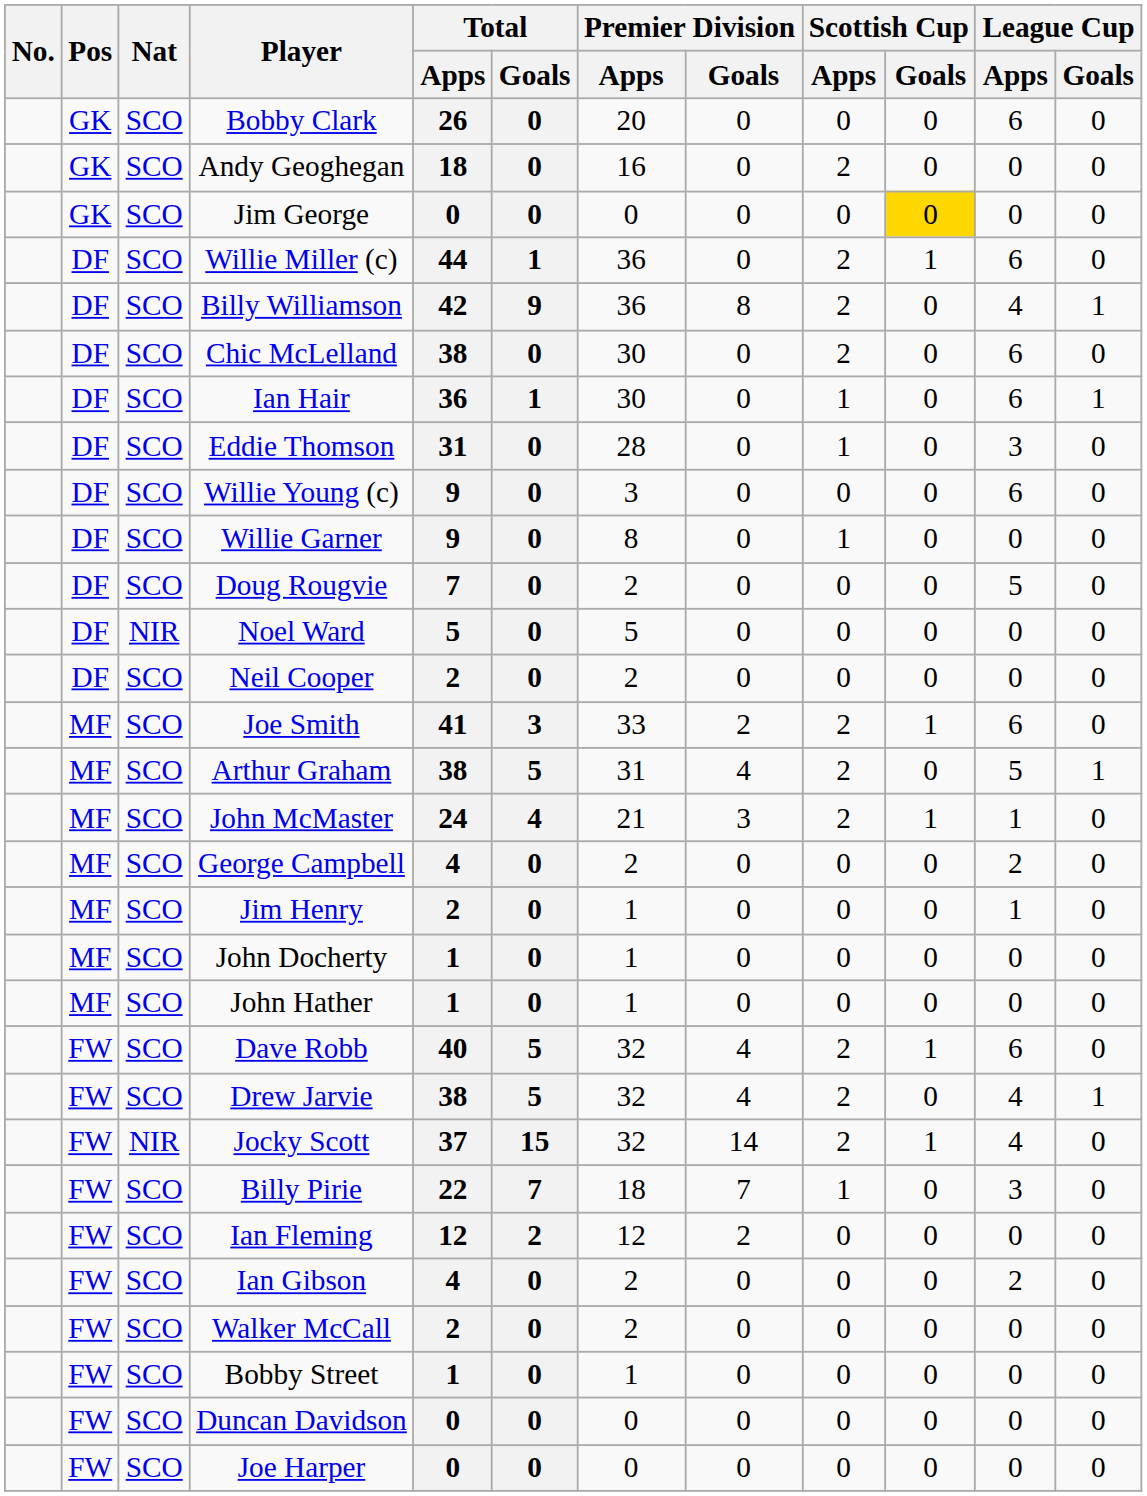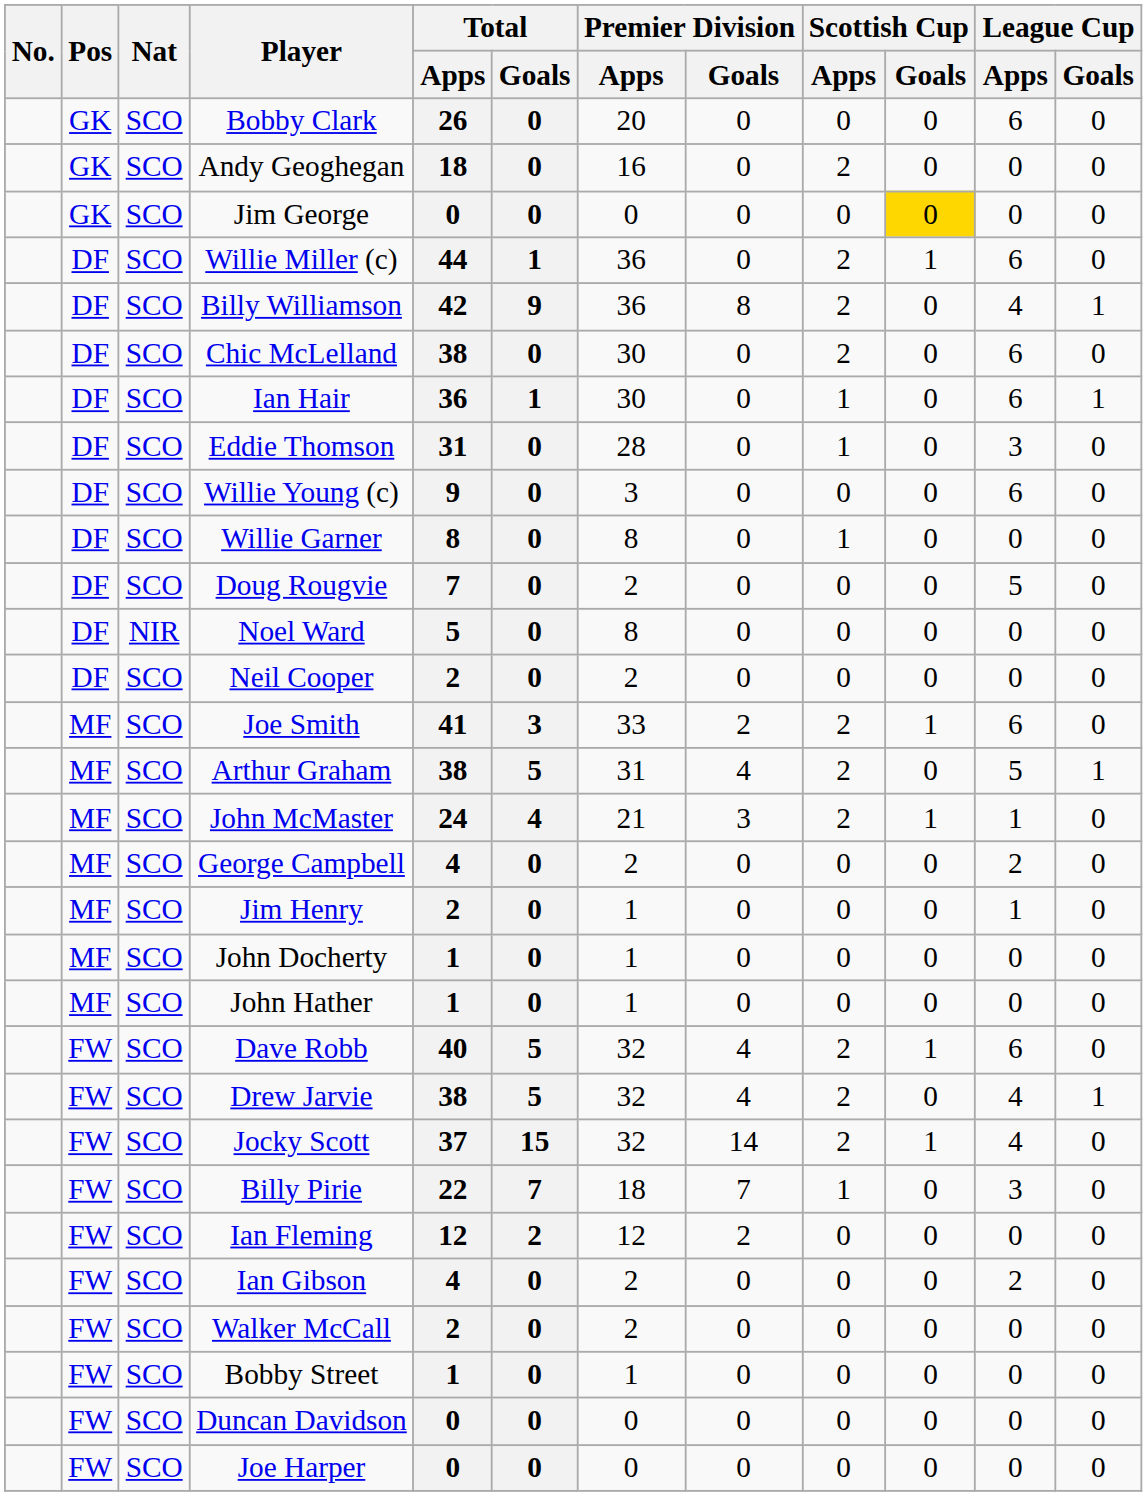 <table class="wikitable sortable" style="text-align: center;">
 <tr>
 <th rowspan="2"><abbr>No.</abbr></th>
 <th rowspan="2"><abbr>Pos</abbr></th>
 <th rowspan="2"><abbr>Nat</abbr></th>
 <th rowspan="2">Player</th>
 <th colspan="2">Total</th>
 <th colspan="2">Premier Division</th>
 <th colspan="2">Scottish Cup</th>
 <th colspan="2">League Cup</th>
 </tr>
 <tr>
 <th>Apps</th>
 <th>Goals</th>
 <th>Apps</th>
 <th>Goals</th>
 <th>Apps</th>
 <th>Goals</th>
 <th>Apps</th>
 <th>Goals</th>
 </tr>
 <tr>
 <td></td>
 <td><a href='#'>GK</a></td>
 <td> <a href='#'>SCO</a></td>
 <td><a href='#'>Bobby Clark</a></td>
 <th>26</th>
 <th>0</th>
 <td>20</td>
 <td>0</td>
 <td>0</td>
 <td>0</td>
 <td>6</td>
 <td>0</td>
 </tr>
 <tr>
 <td></td>
 <td><a href='#'>GK</a></td>
 <td> <a href='#'>SCO</a></td>
 <td>Andy Geoghegan</td>
 <th>18</th>
 <th>0</th>
 <td>16</td>
 <td>0</td>
 <td>2</td>
 <td>0</td>
 <td>0</td>
 <td>0</td>
 </tr>
 <tr>
 <td></td>
 <td><a href='#'>GK</a></td>
 <td> <a href='#'>SCO</a></td>
 <td>Jim George</td>
 <th>0</th>
 <th>0</th>
 <td>0</td>
 <td>0</td>
 <td>0</td>
 <td style="background: gold;">0</td>
 <td>0</td>
 <td>0</td>
 </tr>
 <tr>
 <td></td>
 <td><a href='#'>DF</a></td>
 <td> <a href='#'>SCO</a></td>
 <td><a href='#'>Willie Miller</a> (c)</td>
 <th>44</th>
 <th>1</th>
 <td>36</td>
 <td>0</td>
 <td>2</td>
 <td>1</td>
 <td>6</td>
 <td>0</td>
 </tr>
 <tr>
 <td></td>
 <td><a href='#'>DF</a></td>
 <td> <a href='#'>SCO</a></td>
 <td><a href='#'>Billy Williamson</a></td>
 <th>42</th>
 <th>9</th>
 <td>36</td>
 <td>8</td>
 <td>2</td>
 <td>0</td>
 <td>4</td>
 <td>1</td>
 </tr>
 <tr>
 <td></td>
 <td><a href='#'>DF</a></td>
 <td> <a href='#'>SCO</a></td>
 <td><a href='#'>Chic McLelland</a></td>
 <th>38</th>
 <th>0</th>
 <td>30</td>
 <td>0</td>
 <td>2</td>
 <td>0</td>
 <td>6</td>
 <td>0</td>
 </tr>
 <tr>
 <td></td>
 <td><a href='#'>DF</a></td>
 <td> <a href='#'>SCO</a></td>
 <td><a href='#'>Ian Hair</a></td>
 <th>36</th>
 <th>1</th>
 <td>30</td>
 <td>0</td>
 <td>1</td>
 <td>0</td>
 <td>6</td>
 <td>1</td>
 </tr>
 <tr>
 <td></td>
 <td><a href='#'>DF</a></td>
 <td> <a href='#'>SCO</a></td>
 <td><a href='#'>Eddie Thomson</a></td>
 <th>31</th>
 <th>0</th>
 <td>28</td>
 <td>0</td>
 <td>1</td>
 <td>0</td>
 <td>3</td>
 <td>0</td>
 </tr>
 <tr>
 <td></td>
 <td><a href='#'>DF</a></td>
 <td> <a href='#'>SCO</a></td>
 <td><a href='#'>Willie Young</a> (c)</td>
 <th>9</th>
 <th>0</th>
 <td>3</td>
 <td>0</td>
 <td>0</td>
 <td>0</td>
 <td>6</td>
 <td>0</td>
 </tr>
 <tr>
 <td></td>
 <td><a href='#'>DF</a></td>
 <td> <a href='#'>SCO</a></td>
 <td><a href='#'>Willie Garner</a></td>
-<th>9</th>
+<th>8</th>
 <th>0</th>
 <td>8</td>
 <td>0</td>
 <td>1</td>
 <td>0</td>
 <td>0</td>
 <td>0</td>
 </tr>
 <tr>
 <td></td>
 <td><a href='#'>DF</a></td>
 <td> <a href='#'>SCO</a></td>
 <td><a href='#'>Doug Rougvie</a></td>
 <th>7</th>
 <th>0</th>
 <td>2</td>
 <td>0</td>
 <td>0</td>
 <td>0</td>
 <td>5</td>
 <td>0</td>
 </tr>
 <tr>
 <td></td>
 <td><a href='#'>DF</a></td>
 <td> <a href='#'>NIR</a></td>
 <td><a href='#'>Noel Ward</a></td>
 <th>5</th>
 <th>0</th>
-<td>5</td>
+<td>8</td>
 <td>0</td>
 <td>0</td>
 <td>0</td>
 <td>0</td>
 <td>0</td>
 </tr>
 <tr>
 <td></td>
 <td><a href='#'>DF</a></td>
 <td> <a href='#'>SCO</a></td>
 <td><a href='#'>Neil Cooper</a></td>
 <th>2</th>
 <th>0</th>
 <td>2</td>
 <td>0</td>
 <td>0</td>
 <td>0</td>
 <td>0</td>
 <td>0</td>
 </tr>
 <tr>
 <td></td>
 <td><a href='#'>MF</a></td>
 <td> <a href='#'>SCO</a></td>
 <td><a href='#'>Joe Smith</a></td>
 <th>41</th>
 <th>3</th>
 <td>33</td>
 <td>2</td>
 <td>2</td>
 <td>1</td>
 <td>6</td>
 <td>0</td>
 </tr>
 <tr>
 <td></td>
 <td><a href='#'>MF</a></td>
 <td> <a href='#'>SCO</a></td>
 <td><a href='#'>Arthur Graham</a></td>
 <th>38</th>
 <th>5</th>
 <td>31</td>
 <td>4</td>
 <td>2</td>
 <td>0</td>
 <td>5</td>
 <td>1</td>
 </tr>
 <tr>
 <td></td>
 <td><a href='#'>MF</a></td>
 <td> <a href='#'>SCO</a></td>
 <td><a href='#'>John McMaster</a></td>
 <th>24</th>
 <th>4</th>
 <td>21</td>
 <td>3</td>
 <td>2</td>
 <td>1</td>
 <td>1</td>
 <td>0</td>
 </tr>
 <tr>
 <td></td>
 <td><a href='#'>MF</a></td>
 <td> <a href='#'>SCO</a></td>
 <td><a href='#'>George Campbell</a></td>
 <th>4</th>
 <th>0</th>
 <td>2</td>
 <td>0</td>
 <td>0</td>
 <td>0</td>
 <td>2</td>
 <td>0</td>
 </tr>
 <tr>
 <td></td>
 <td><a href='#'>MF</a></td>
 <td> <a href='#'>SCO</a></td>
 <td><a href='#'>Jim Henry</a></td>
 <th>2</th>
 <th>0</th>
 <td>1</td>
 <td>0</td>
 <td>0</td>
 <td>0</td>
 <td>1</td>
 <td>0</td>
 </tr>
 <tr>
 <td></td>
 <td><a href='#'>MF</a></td>
 <td> <a href='#'>SCO</a></td>
 <td>John Docherty</td>
 <th>1</th>
 <th>0</th>
 <td>1</td>
 <td>0</td>
 <td>0</td>
 <td>0</td>
 <td>0</td>
 <td>0</td>
 </tr>
 <tr>
 <td></td>
 <td><a href='#'>MF</a></td>
 <td> <a href='#'>SCO</a></td>
 <td>John Hather</td>
 <th>1</th>
 <th>0</th>
 <td>1</td>
 <td>0</td>
 <td>0</td>
 <td>0</td>
 <td>0</td>
 <td>0</td>
 </tr>
 <tr>
 <td></td>
 <td><a href='#'>FW</a></td>
 <td> <a href='#'>SCO</a></td>
 <td><a href='#'>Dave Robb</a></td>
 <th>40</th>
 <th>5</th>
 <td>32</td>
 <td>4</td>
 <td>2</td>
 <td>1</td>
 <td>6</td>
 <td>0</td>
 </tr>
 <tr>
 <td></td>
 <td><a href='#'>FW</a></td>
 <td> <a href='#'>SCO</a></td>
 <td><a href='#'>Drew Jarvie</a></td>
 <th>38</th>
 <th>5</th>
 <td>32</td>
 <td>4</td>
 <td>2</td>
 <td>0</td>
 <td>4</td>
 <td>1</td>
 </tr>
 <tr>
 <td></td>
 <td><a href='#'>FW</a></td>
-<td> <a href='#'>NIR</a></td>
+<td> <a href='#'>SCO</a></td>
 <td><a href='#'>Jocky Scott</a></td>
 <th>37</th>
 <th>15</th>
 <td>32</td>
 <td>14</td>
 <td>2</td>
 <td>1</td>
 <td>4</td>
 <td>0</td>
 </tr>
 <tr>
 <td></td>
 <td><a href='#'>FW</a></td>
 <td> <a href='#'>SCO</a></td>
 <td><a href='#'>Billy Pirie</a></td>
 <th>22</th>
 <th>7</th>
 <td>18</td>
 <td>7</td>
 <td>1</td>
 <td>0</td>
 <td>3</td>
 <td>0</td>
 </tr>
 <tr>
 <td></td>
 <td><a href='#'>FW</a></td>
 <td> <a href='#'>SCO</a></td>
 <td><a href='#'>Ian Fleming</a></td>
 <th>12</th>
 <th>2</th>
 <td>12</td>
 <td>2</td>
 <td>0</td>
 <td>0</td>
 <td>0</td>
 <td>0</td>
 </tr>
 <tr>
 <td></td>
 <td><a href='#'>FW</a></td>
 <td> <a href='#'>SCO</a></td>
 <td><a href='#'>Ian Gibson</a></td>
 <th>4</th>
 <th>0</th>
 <td>2</td>
 <td>0</td>
 <td>0</td>
 <td>0</td>
 <td>2</td>
 <td>0</td>
 </tr>
 <tr>
 <td></td>
 <td><a href='#'>FW</a></td>
 <td> <a href='#'>SCO</a></td>
 <td><a href='#'>Walker McCall</a></td>
 <th>2</th>
 <th>0</th>
 <td>2</td>
 <td>0</td>
 <td>0</td>
 <td>0</td>
 <td>0</td>
 <td>0</td>
 </tr>
 <tr>
 <td></td>
 <td><a href='#'>FW</a></td>
 <td> <a href='#'>SCO</a></td>
 <td>Bobby Street</td>
 <th>1</th>
 <th>0</th>
 <td>1</td>
 <td>0</td>
 <td>0</td>
 <td>0</td>
 <td>0</td>
 <td>0</td>
 </tr>
 <tr>
 <td></td>
 <td><a href='#'>FW</a></td>
 <td> <a href='#'>SCO</a></td>
 <td><a href='#'>Duncan Davidson</a></td>
 <th>0</th>
 <th>0</th>
 <td>0</td>
 <td>0</td>
 <td>0</td>
 <td>0</td>
 <td>0</td>
 <td>0</td>
 </tr>
 <tr>
 <td></td>
 <td><a href='#'>FW</a></td>
 <td> <a href='#'>SCO</a></td>
 <td><a href='#'>Joe Harper</a></td>
 <th>0</th>
 <th>0</th>
 <td>0</td>
 <td>0</td>
 <td>0</td>
 <td>0</td>
 <td>0</td>
 <td>0</td>
 </tr>
 </table>
